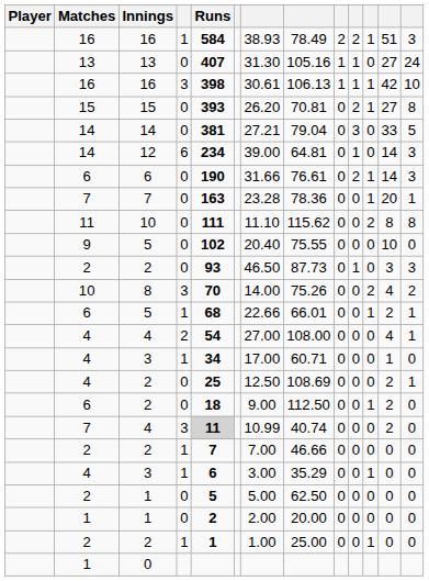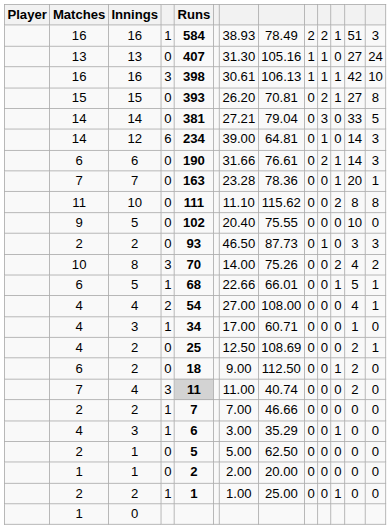 <table class="wikitable sortable" style="text-align:center">
 <tr>
 <th>Player</th>
 <th>Matches</th>
 <th>Innings</th>
 <th></th>
 <th>Runs</th>
 <th></th>
 <th></th>
 <th></th>
 <th></th>
 <th></th>
 <th></th>
 <th></th>
 <th></th>
 </tr>
 <tr>
 <td align="left"></td>
 <td>16</td>
 <td>16</td>
 <td>1</td>
 <td><strong>584</strong></td>
 <td></td>
 <td>38.93</td>
 <td>78.49</td>
 <td>2</td>
 <td>2</td>
 <td>1</td>
 <td>51</td>
 <td>3</td>
 </tr>
 <tr>
 <td align="left"></td>
 <td>13</td>
 <td>13</td>
 <td>0</td>
 <td><strong>407</strong></td>
 <td></td>
 <td>31.30</td>
 <td>105.16</td>
 <td>1</td>
 <td>1</td>
 <td>0</td>
 <td>27</td>
 <td>24</td>
 </tr>
 <tr>
 <td align="left"></td>
 <td>16</td>
 <td>16</td>
 <td>3</td>
 <td><strong>398</strong></td>
 <td></td>
 <td>30.61</td>
 <td>106.13</td>
 <td>1</td>
 <td>1</td>
 <td>1</td>
 <td>42</td>
 <td>10</td>
 </tr>
 <tr>
 <td align="left"></td>
 <td>15</td>
 <td>15</td>
 <td>0</td>
 <td><strong>393</strong></td>
 <td></td>
 <td>26.20</td>
 <td>70.81</td>
 <td>0</td>
 <td>2</td>
 <td>1</td>
 <td>27</td>
 <td>8</td>
 </tr>
 <tr>
 <td align="left"></td>
 <td>14</td>
 <td>14</td>
 <td>0</td>
 <td><strong>381</strong></td>
 <td></td>
 <td>27.21</td>
 <td>79.04</td>
 <td>0</td>
 <td>3</td>
 <td>0</td>
 <td>33</td>
 <td>5</td>
 </tr>
 <tr>
 <td align="left"></td>
 <td>14</td>
 <td>12</td>
 <td>6</td>
 <td><strong>234</strong></td>
 <td></td>
 <td>39.00</td>
 <td>64.81</td>
 <td>0</td>
 <td>1</td>
 <td>0</td>
 <td>14</td>
 <td>3</td>
 </tr>
 <tr>
 <td align="left"></td>
 <td>6</td>
 <td>6</td>
 <td>0</td>
 <td><strong>190</strong></td>
 <td></td>
 <td>31.66</td>
 <td>76.61</td>
 <td>0</td>
 <td>2</td>
 <td>1</td>
 <td>14</td>
 <td>3</td>
 </tr>
 <tr>
 <td align="left"></td>
 <td>7</td>
 <td>7</td>
 <td>0</td>
 <td><strong>163</strong></td>
 <td></td>
 <td>23.28</td>
 <td>78.36</td>
 <td>0</td>
 <td>0</td>
 <td>1</td>
 <td>20</td>
 <td>1</td>
 </tr>
 <tr>
 <td align="left"></td>
 <td>11</td>
 <td>10</td>
 <td>0</td>
 <td><strong>111</strong></td>
 <td></td>
 <td>11.10</td>
 <td>115.62</td>
 <td>0</td>
 <td>0</td>
 <td>2</td>
 <td>8</td>
 <td>8</td>
 </tr>
 <tr>
 <td align="left"></td>
 <td>9</td>
 <td>5</td>
 <td>0</td>
 <td><strong>102</strong></td>
 <td></td>
 <td>20.40</td>
 <td>75.55</td>
 <td>0</td>
 <td>0</td>
 <td>0</td>
 <td>10</td>
 <td>0</td>
 </tr>
 <tr>
 <td align="left"></td>
 <td>2</td>
 <td>2</td>
 <td>0</td>
 <td><strong>93</strong></td>
 <td></td>
 <td>46.50</td>
 <td>87.73</td>
 <td>0</td>
 <td>1</td>
 <td>0</td>
 <td>3</td>
 <td>3</td>
 </tr>
 <tr>
 <td align="left"></td>
 <td>10</td>
 <td>8</td>
 <td>3</td>
 <td><strong>70</strong></td>
 <td></td>
 <td>14.00</td>
 <td>75.26</td>
 <td>0</td>
 <td>0</td>
 <td>2</td>
 <td>4</td>
 <td>2</td>
 </tr>
 <tr>
 <td align="left"></td>
 <td>6</td>
 <td>5</td>
 <td>1</td>
 <td><strong>68</strong></td>
 <td></td>
 <td>22.66</td>
 <td>66.01</td>
 <td>0</td>
 <td>0</td>
 <td>1</td>
-<td>2</td>
+<td>5</td>
 <td>1</td>
 </tr>
 <tr>
 <td align="left"></td>
 <td>4</td>
 <td>4</td>
 <td>2</td>
 <td><strong>54</strong></td>
 <td></td>
 <td>27.00</td>
 <td>108.00</td>
 <td>0</td>
 <td>0</td>
 <td>0</td>
 <td>4</td>
 <td>1</td>
 </tr>
 <tr>
 <td align="left"></td>
 <td>4</td>
 <td>3</td>
 <td>1</td>
 <td><strong>34</strong></td>
 <td></td>
 <td>17.00</td>
 <td>60.71</td>
 <td>0</td>
 <td>0</td>
 <td>0</td>
 <td>1</td>
 <td>0</td>
 </tr>
 <tr>
 <td align="left"></td>
 <td>4</td>
 <td>2</td>
 <td>0</td>
 <td><strong>25</strong></td>
 <td></td>
 <td>12.50</td>
 <td>108.69</td>
 <td>0</td>
 <td>0</td>
 <td>0</td>
 <td>2</td>
 <td>1</td>
 </tr>
 <tr>
 <td align="left"></td>
 <td>6</td>
 <td>2</td>
 <td>0</td>
 <td><strong>18</strong></td>
 <td></td>
 <td>9.00</td>
 <td>112.50</td>
 <td>0</td>
 <td>0</td>
 <td>1</td>
 <td>2</td>
 <td>0</td>
 </tr>
 <tr>
 <td align="left"></td>
 <td>7</td>
 <td>4</td>
 <td>3</td>
 <td style="background: lightgrey;"><strong>11</strong></td>
 <td></td>
-<td>10.99</td>
+<td>11.00</td>
 <td>40.74</td>
 <td>0</td>
 <td>0</td>
 <td>0</td>
 <td>2</td>
 <td>0</td>
 </tr>
 <tr>
 <td align="left"></td>
 <td>2</td>
 <td>2</td>
 <td>1</td>
 <td><strong>7</strong></td>
 <td></td>
 <td>7.00</td>
 <td>46.66</td>
 <td>0</td>
 <td>0</td>
 <td>0</td>
 <td>0</td>
 <td>0</td>
 </tr>
 <tr>
 <td align="left"></td>
 <td>4</td>
 <td>3</td>
 <td>1</td>
 <td><strong>6</strong></td>
 <td></td>
 <td>3.00</td>
 <td>35.29</td>
 <td>0</td>
 <td>0</td>
 <td>1</td>
 <td>0</td>
 <td>0</td>
 </tr>
 <tr>
 <td align="left"></td>
 <td>2</td>
 <td>1</td>
 <td>0</td>
 <td><strong>5</strong></td>
 <td></td>
 <td>5.00</td>
 <td>62.50</td>
 <td>0</td>
 <td>0</td>
 <td>0</td>
 <td>0</td>
 <td>0</td>
 </tr>
 <tr>
 <td align="left"></td>
 <td>1</td>
 <td>1</td>
 <td>0</td>
 <td><strong>2</strong></td>
 <td></td>
 <td>2.00</td>
 <td>20.00</td>
 <td>0</td>
 <td>0</td>
 <td>0</td>
 <td>0</td>
 <td>0</td>
 </tr>
 <tr>
 <td align="left"></td>
 <td>2</td>
 <td>2</td>
 <td>1</td>
 <td><strong>1</strong></td>
 <td></td>
 <td>1.00</td>
 <td>25.00</td>
 <td>0</td>
 <td>0</td>
 <td>1</td>
 <td>0</td>
 <td>0</td>
 </tr>
 <tr>
 <td align="left"></td>
 <td>1</td>
 <td>0</td>
 <td></td>
 <td><strong></strong></td>
 <td></td>
 <td></td>
 <td></td>
 <td></td>
 <td></td>
 <td></td>
 <td></td>
 <td></td>
 </tr>
 </table>
